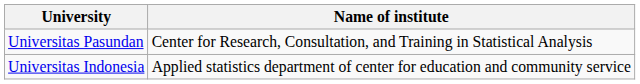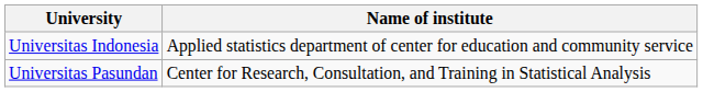 <table class="wikitable">
 <tr>
 <th>University</th>
 <th>Name of institute</th>
 </tr>
 <tr>
+<td><a href='#'>Universitas Indonesia</a></td>
+<td>Applied statistics department of center for education and community service </td>
+</tr>
+<tr>
 <td><a href='#'>Universitas Pasundan</a></td>
 <td>Center for Research, Consultation, and Training in Statistical Analysis </td>
 </tr>
-<tr>
-<td><a href='#'>Universitas Indonesia</a></td>
-<td>Applied statistics department of center for education and community service </td>
-</tr>
 </table>
